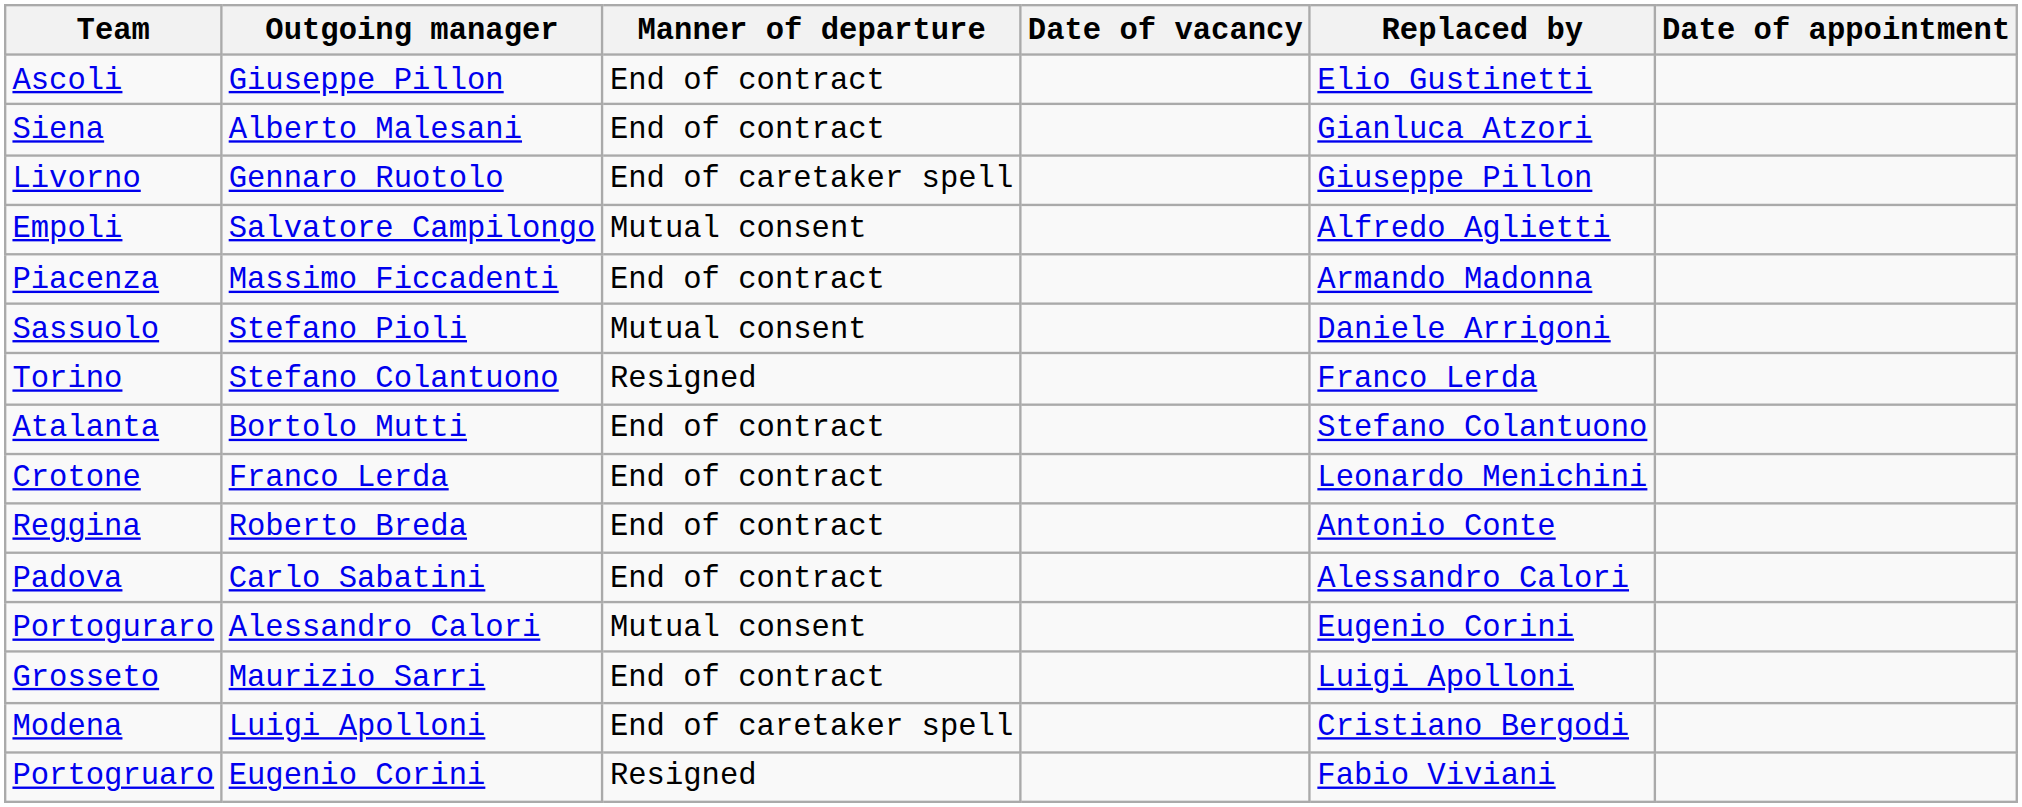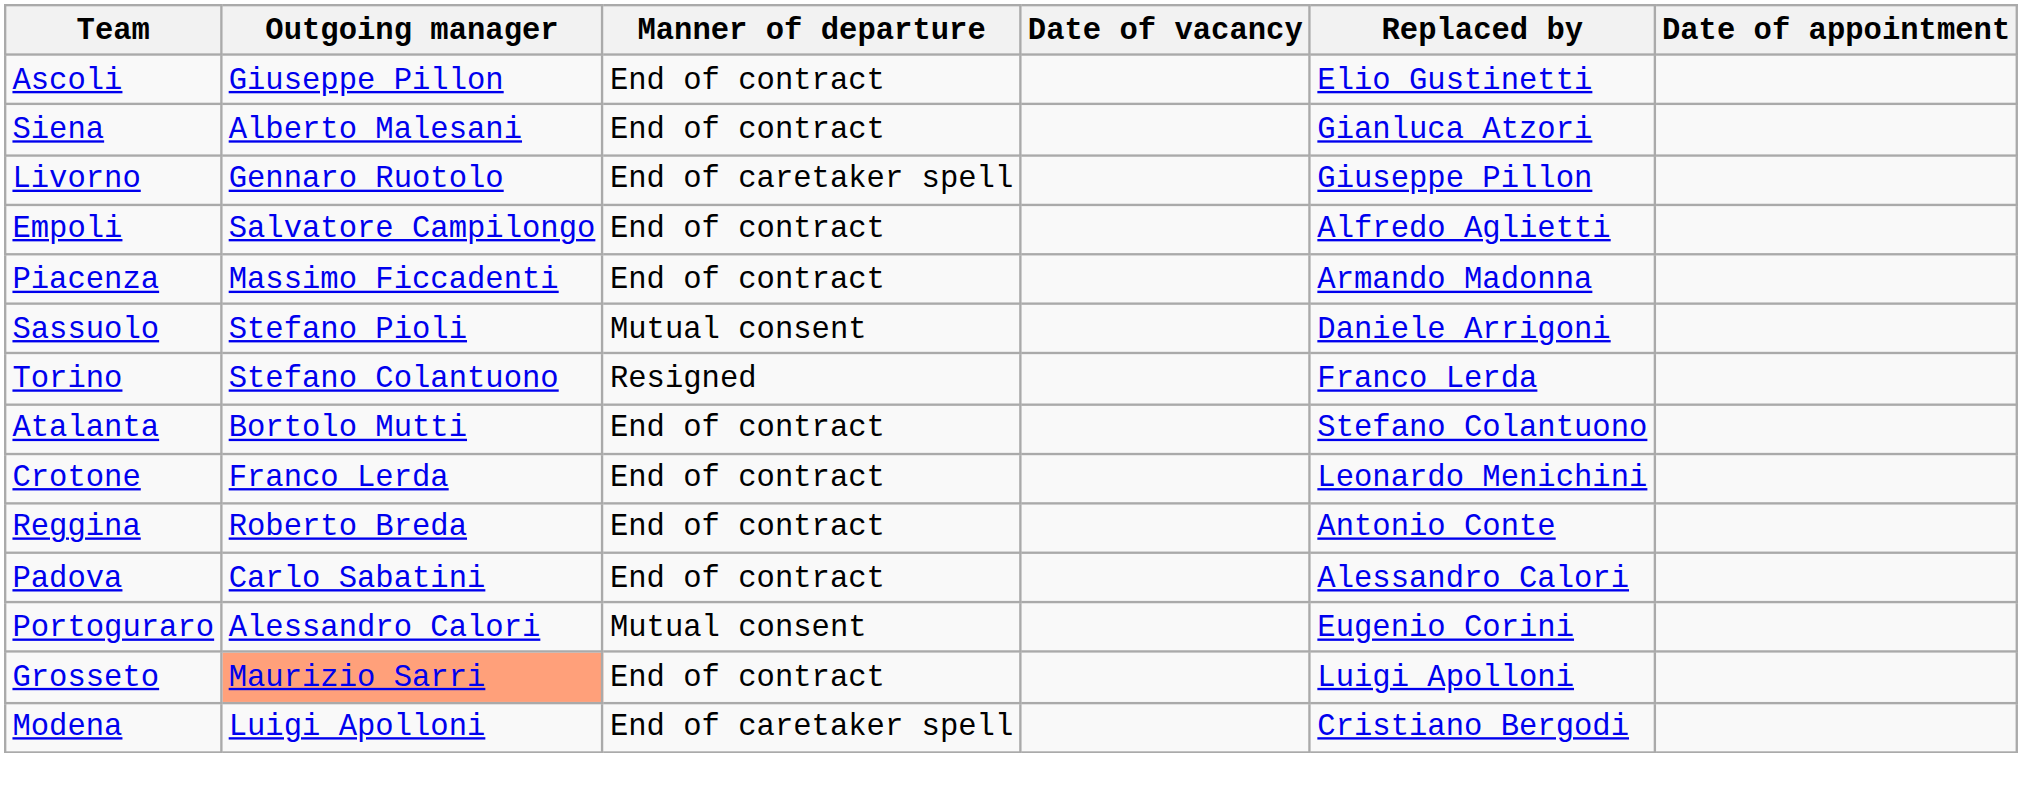 <table class="wikitable sortable">
 <tr>
 <th>Team</th>
 <th>Outgoing manager</th>
 <th>Manner of departure</th>
 <th>Date of vacancy</th>
 <th>Replaced by</th>
 <th>Date of appointment</th>
 </tr>
 <tr>
 <td><a href='#'>Ascoli</a></td>
 <td><a href='#'>Giuseppe Pillon</a></td>
 <td>End of contract</td>
 <td></td>
 <td><a href='#'>Elio Gustinetti</a></td>
 <td></td>
 </tr>
 <tr>
 <td><a href='#'>Siena</a></td>
 <td><a href='#'>Alberto Malesani</a></td>
 <td>End of contract</td>
 <td></td>
 <td><a href='#'>Gianluca Atzori</a></td>
 <td></td>
 </tr>
 <tr>
 <td><a href='#'>Livorno</a></td>
 <td><a href='#'>Gennaro Ruotolo</a></td>
 <td>End of caretaker spell</td>
 <td></td>
 <td><a href='#'>Giuseppe Pillon</a></td>
 <td></td>
 </tr>
 <tr>
 <td><a href='#'>Empoli</a></td>
 <td><a href='#'>Salvatore Campilongo</a></td>
-<td>Mutual consent</td>
+<td>End of contract</td>
 <td></td>
 <td><a href='#'>Alfredo Aglietti</a></td>
 <td></td>
 </tr>
 <tr>
 <td><a href='#'>Piacenza</a></td>
 <td><a href='#'>Massimo Ficcadenti</a></td>
 <td>End of contract</td>
 <td></td>
 <td><a href='#'>Armando Madonna</a></td>
 <td></td>
 </tr>
 <tr>
 <td><a href='#'>Sassuolo</a></td>
 <td><a href='#'>Stefano Pioli</a></td>
 <td>Mutual consent</td>
 <td></td>
 <td><a href='#'>Daniele Arrigoni</a></td>
 <td></td>
 </tr>
 <tr>
 <td><a href='#'>Torino</a></td>
 <td><a href='#'>Stefano Colantuono</a></td>
 <td>Resigned</td>
 <td></td>
 <td><a href='#'>Franco Lerda</a></td>
 <td></td>
 </tr>
 <tr>
 <td><a href='#'>Atalanta</a></td>
 <td><a href='#'>Bortolo Mutti</a></td>
 <td>End of contract</td>
 <td></td>
 <td><a href='#'>Stefano Colantuono</a></td>
 <td></td>
 </tr>
 <tr>
 <td><a href='#'>Crotone</a></td>
 <td><a href='#'>Franco Lerda</a></td>
 <td>End of contract</td>
 <td></td>
 <td><a href='#'>Leonardo Menichini</a></td>
 <td></td>
 </tr>
 <tr>
 <td><a href='#'>Reggina</a></td>
 <td><a href='#'>Roberto Breda</a></td>
 <td>End of contract</td>
 <td></td>
 <td><a href='#'>Antonio Conte</a></td>
 <td></td>
 </tr>
 <tr>
 <td><a href='#'>Padova</a></td>
 <td><a href='#'>Carlo Sabatini</a></td>
 <td>End of contract</td>
 <td></td>
 <td><a href='#'>Alessandro Calori</a></td>
 <td></td>
 </tr>
 <tr>
 <td><a href='#'>Portoguraro</a></td>
 <td><a href='#'>Alessandro Calori</a></td>
 <td>Mutual consent</td>
 <td></td>
 <td><a href='#'>Eugenio Corini</a></td>
 <td></td>
 </tr>
 <tr>
 <td><a href='#'>Grosseto</a></td>
-<td><a href='#'>Maurizio Sarri</a></td>
+<td style="background: lightsalmon;"><a href='#'>Maurizio Sarri</a></td>
 <td>End of contract</td>
 <td></td>
 <td><a href='#'>Luigi Apolloni</a></td>
 <td></td>
 </tr>
 <tr>
 <td><a href='#'>Modena</a></td>
 <td><a href='#'>Luigi Apolloni</a></td>
 <td>End of caretaker spell</td>
 <td></td>
 <td><a href='#'>Cristiano Bergodi</a></td>
 <td></td>
 </tr>
-<tr>
-<td><a href='#'>Portogruaro</a></td>
-<td><a href='#'>Eugenio Corini</a></td>
-<td>Resigned</td>
-<td></td>
-<td><a href='#'>Fabio Viviani</a></td>
-<td></td>
-</tr>
 </table>
